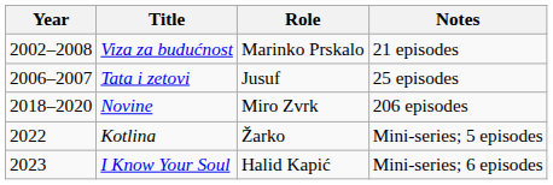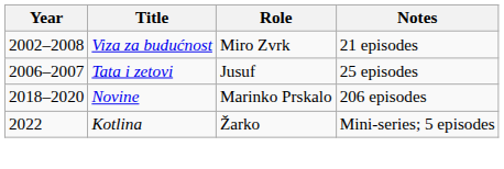 <table class="wikitable sortable">
 <tr>
 <th>Year</th>
 <th>Title</th>
 <th>Role</th>
 <th class="unsortable">Notes</th>
 </tr>
 <tr>
 <td>2002–2008</td>
 <td><em><a href='#'>Viza za budućnost</a></em></td>
-<td>Marinko Prskalo</td>
+<td>Miro Zvrk</td>
 <td>21 episodes</td>
 </tr>
 <tr>
 <td>2006–2007</td>
 <td><em><a href='#'>Tata i zetovi</a></em></td>
 <td>Jusuf</td>
 <td>25 episodes</td>
 </tr>
 <tr>
 <td>2018–2020</td>
 <td><em><a href='#'>Novine</a></em></td>
-<td>Miro Zvrk</td>
+<td>Marinko Prskalo</td>
 <td>206 episodes</td>
 </tr>
 <tr>
 <td>2022</td>
 <td><em>Kotlina</em></td>
 <td>Žarko</td>
 <td>Mini-series; 5 episodes</td>
 </tr>
-<tr>
-<td>2023</td>
-<td><em><a href='#'>I Know Your Soul</a></em></td>
-<td>Halid Kapić</td>
-<td>Mini-series; 6 episodes</td>
-</tr>
 </table>
